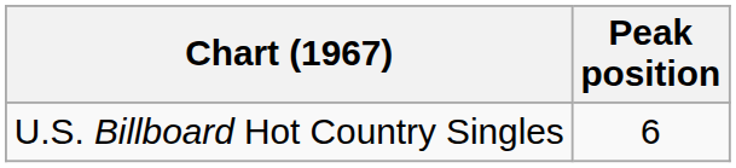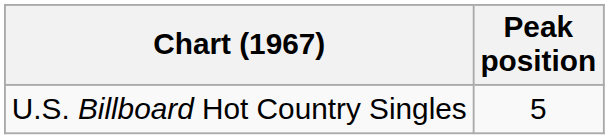 <table class="wikitable">
 <tr>
 <th>Chart (1967)</th>
 <th>Peak<br>position</th>
 </tr>
 <tr>
 <td>U.S. <em>Billboard</em> Hot Country Singles</td>
-<td align="center">6</td>
+<td align="center">5</td>
 </tr>
 </table>
